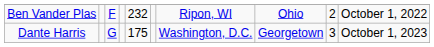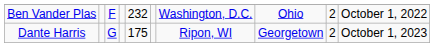 <table class="wikitable sortable" style="text-align: center">
 <tr align=center>
 </tr>
 <tr>
 <td><a href='#'>Ben Vander Plas</a></td>
 <td></td>
 <td><a href='#'>F</a></td>
 <td></td>
 <td>232</td>
 <td></td>
-<td><a href='#'>Ripon, WI</a></td>
+<td><a href='#'>Washington, D.C.</a></td>
 <td><a href='#'>Ohio</a></td>
 <td>2</td>
 <td>October 1, 2022</td>
 </tr>
 <tr>
 <td><a href='#'>Dante Harris</a></td>
 <td></td>
 <td><a href='#'>G</a></td>
 <td></td>
 <td>175</td>
 <td></td>
-<td><a href='#'>Washington, D.C.</a></td>
+<td><a href='#'>Ripon, WI</a></td>
 <td><a href='#'>Georgetown</a></td>
-<td>3</td>
+<td>2</td>
 <td>October 1, 2023</td>
 </tr>
 </table>
